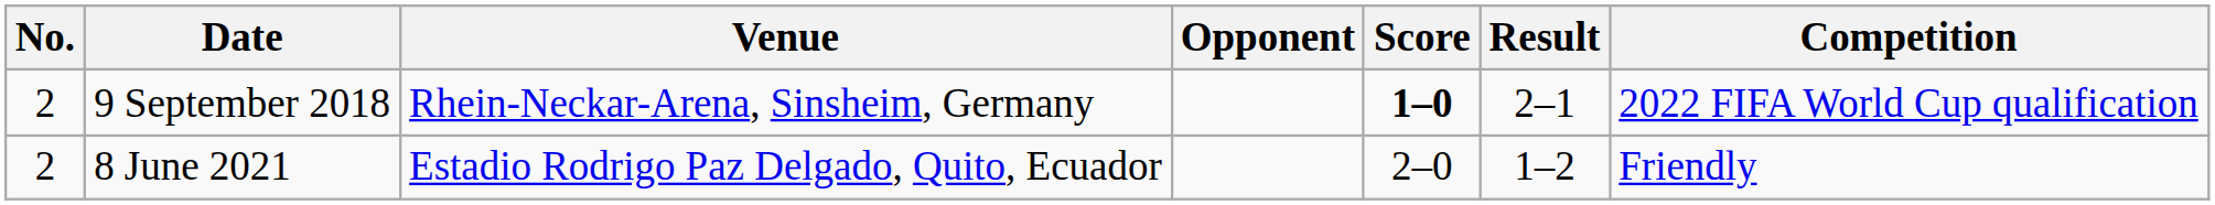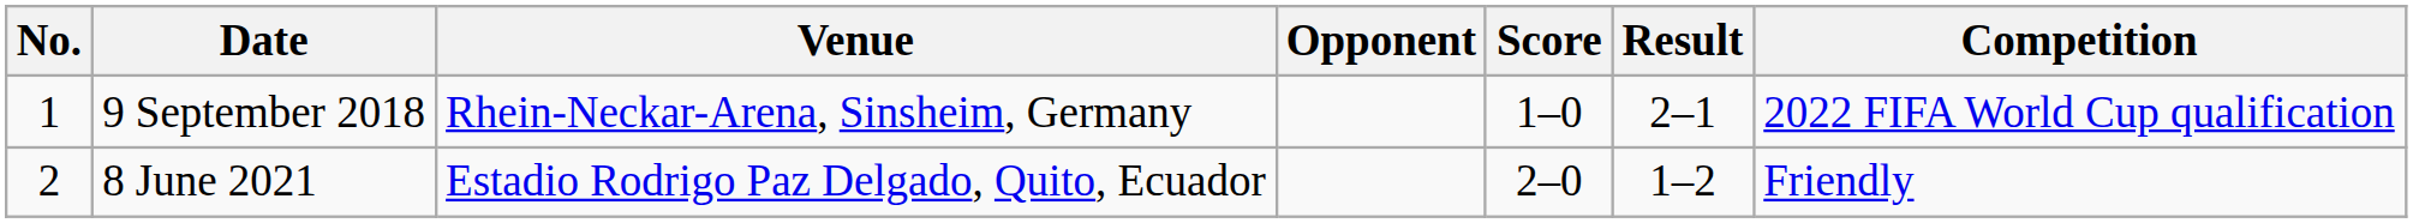 <table class="wikitable sortable">
 <tr>
 <th scope="col">No.</th>
 <th scope="col">Date</th>
 <th scope="col">Venue</th>
 <th scope="col">Opponent</th>
 <th scope="col">Score</th>
 <th scope="col">Result</th>
 <th scope="col">Competition</th>
 </tr>
 <tr>
-<td align="center">2</td>
+<td align="center">1</td>
 <td>9 September 2018</td>
 <td><a href='#'>Rhein-Neckar-Arena</a>, <a href='#'>Sinsheim</a>, Germany</td>
 <td></td>
-<td align="center"><strong>1–0</strong></td>
+<td align="center">1–0</td>
 <td align="center">2–1</td>
 <td><a href='#'>2022 FIFA World Cup qualification</a></td>
 </tr>
 <tr>
 <td align="center">2</td>
 <td>8 June 2021</td>
 <td><a href='#'>Estadio Rodrigo Paz Delgado</a>, <a href='#'>Quito</a>, Ecuador</td>
 <td></td>
 <td align="center">2–0</td>
 <td align="center">1–2</td>
 <td><a href='#'>Friendly</a></td>
 </tr>
 </table>
